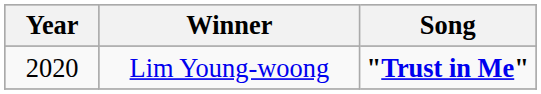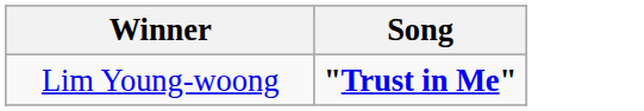 <table class="wikitable" style="text-align: center">
 <tr>
-<th width="50">Year</th>
 <th width="150">Winner</th>
 <th width="100">Song</th>
 </tr>
 <tr>
-<td>2020</td>
 <td><a href='#'>Lim Young-woong</a></td>
 <td><strong>"<a href='#'>Trust in Me</a>"</strong></td>
 </tr>
 </table>
